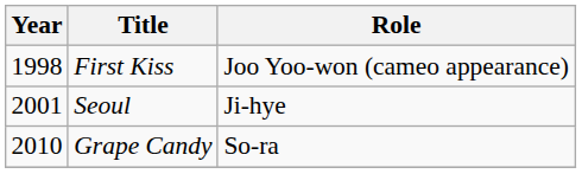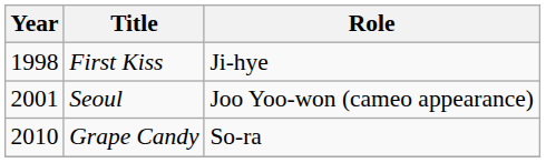 <table class="wikitable">
 <tr>
 <th>Year</th>
 <th>Title</th>
 <th>Role</th>
 </tr>
 <tr>
 <td>1998</td>
 <td><em>First Kiss</em></td>
-<td>Joo Yoo-won (cameo appearance)</td>
+<td>Ji-hye</td>
 </tr>
 <tr>
 <td>2001</td>
 <td><em>Seoul</em></td>
-<td>Ji-hye</td>
+<td>Joo Yoo-won (cameo appearance)</td>
 </tr>
 <tr>
 <td>2010</td>
 <td><em>Grape Candy</em></td>
 <td>So-ra</td>
 </tr>
 <tr>
 </tr>
 </table>
